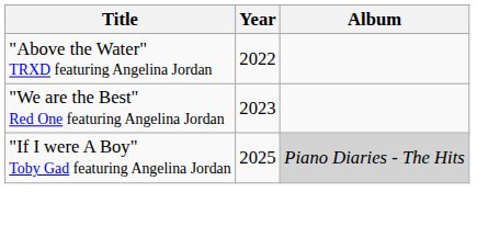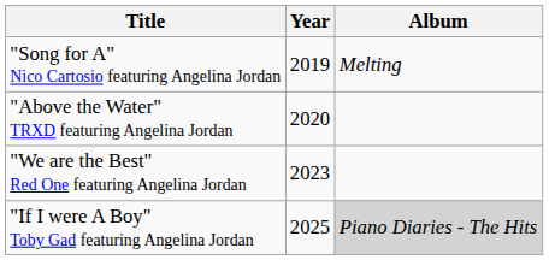 <table class="wikitable">
 <tr>
 <th>Title</th>
 <th>Year</th>
 <th>Album</th>
 </tr>
 <tr>
+<td>"Song for A"<br><small><a href='#'>Nico Cartosio</a> featuring Angelina Jordan</small></td>
+<td>2019</td>
+<td><em>Melting</em></td>
+</tr>
+<tr>
 <td>"Above the Water"<br><small><a href='#'>TRXD</a> featuring Angelina Jordan</small></td>
-<td>2022</td>
+<td>2020</td>
 <td></td>
 </tr>
 <tr>
 <td>"We are the Best"<br><small><a href='#'>Red One</a> featuring Angelina Jordan</small></td>
 <td>2023</td>
 <td></td>
 </tr>
 <tr>
 <td>"If I were A Boy"<br><small><a href='#'>Toby Gad</a> featuring Angelina Jordan</small></td>
 <td>2025</td>
 <td style="background: lightgrey;"><em>Piano Diaries - The Hits</em></td>
 </tr>
 </table>
